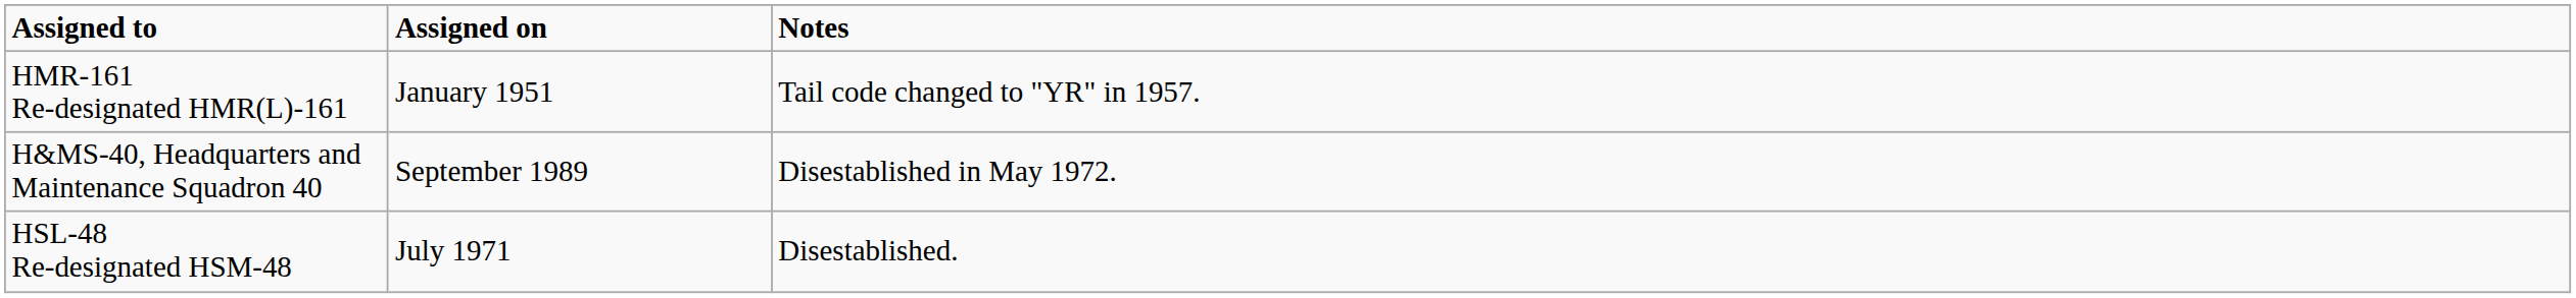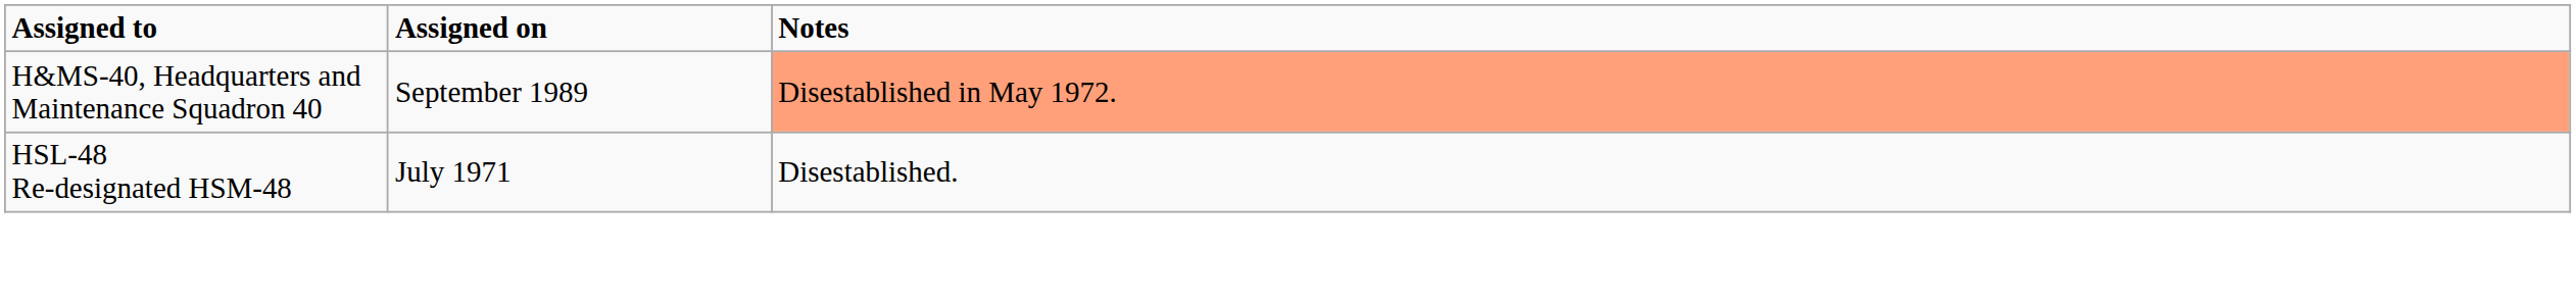 <table class="wikitable" style="width: 70%;">
 <tr>
 <td style="width: 200px;"><strong>Assigned to</strong></td>
 <td style="width: 200px;"><strong>Assigned on</strong></td>
 <td><strong>Notes</strong></td>
 </tr>
 <tr>
-<td>HMR-161<br>Re-designated HMR(L)-161</td>
-<td>January 1951</td>
-<td>Tail code changed to "YR" in 1957.</td>
-</tr>
-<tr>
 <td>H&MS-40, Headquarters and Maintenance Squadron 40</td>
 <td>September 1989</td>
-<td>Disestablished in May 1972.</td>
+<td style="background: lightsalmon;">Disestablished in May 1972.</td>
 </tr>
 <tr>
 <td>HSL-48<br>Re-designated HSM-48</td>
 <td>July 1971</td>
 <td>Disestablished.</td>
 </tr>
 </table>
